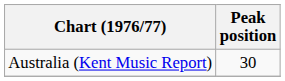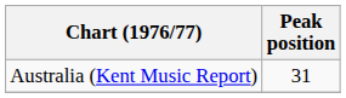 <table class="wikitable plainrowheaders">
 <tr>
 <th scope="col">Chart (1976/77)</th>
 <th scope="col">Peak<br>position</th>
 </tr>
 <tr>
 <td>Australia (<a href='#'>Kent Music Report</a>)</td>
-<td align="center">30</td>
+<td align="center">31</td>
 </tr>
 <tr>
 </tr>
 </table>
